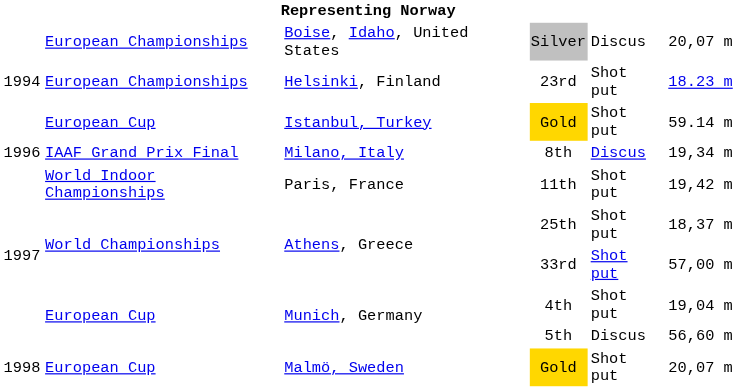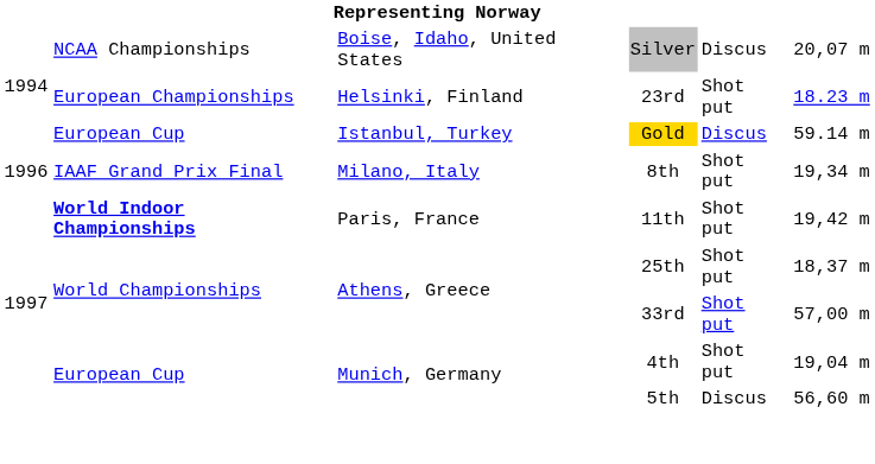 <table>
 <tr>
 <th colspan="6">Representing Norway</th>
 </tr>
 <tr>
 <td rowspan=3>1994</td>
-<td><a href='#'>European Championships</a></td>
+<td><a href='#'>NCAA</a> Championships</td>
 <td><a href='#'>Boise</a>, <a href='#'>Idaho</a>, United States</td>
 <td bgcolor="silver" align="center">Silver</td>
 <td>Discus</td>
 <td>20,07 m</td>
 </tr>
 <tr>
 <td><a href='#'>European Championships</a></td>
 <td><a href='#'>Helsinki</a>, Finland</td>
 <td align="center">23rd</td>
 <td>Shot put</td>
 <td><a href='#'>18.23 m</a></td>
 </tr>
 <tr>
 <td><a href='#'>European Cup</a></td>
 <td><a href='#'>Istanbul, Turkey</a></td>
 <td bgcolor="gold" align="center">Gold</td>
-<td>Shot put</td>
+<td><a href='#'>Discus</a></td>
 <td>59.14 m</td>
 </tr>
 <tr>
 <td>1996</td>
 <td><a href='#'>IAAF Grand Prix Final</a></td>
 <td><a href='#'>Milano, Italy</a></td>
 <td align="center">8th</td>
-<td><a href='#'>Discus</a></td>
+<td>Shot put</td>
 <td>19,34 m</td>
 </tr>
 <tr>
 <td rowspan=5>1997</td>
-<td><a href='#'>World Indoor Championships</a></td>
+<td><strong><a href='#'>World Indoor Championships</a></strong></td>
 <td>Paris, France</td>
 <td align="center">11th</td>
 <td>Shot put</td>
 <td>19,42 m</td>
 </tr>
 <tr>
 <td rowspan=2><a href='#'>World Championships</a></td>
 <td rowspan=2><a href='#'>Athens</a>, Greece</td>
 <td align="center">25th</td>
 <td>Shot put</td>
 <td>18,37 m</td>
 </tr>
 <tr>
 <td align="center">33rd</td>
 <td><a href='#'>Shot put</a></td>
 <td>57,00 m</td>
 </tr>
 <tr>
 <td rowspan=2><a href='#'>European Cup</a></td>
 <td rowspan=2><a href='#'>Munich</a>, Germany</td>
 <td align="center">4th</td>
 <td>Shot put</td>
 <td>19,04 m</td>
 </tr>
 <tr>
 <td align="center">5th</td>
 <td>Discus</td>
 <td>56,60 m</td>
 </tr>
-<tr>
-<td>1998</td>
-<td><a href='#'>European Cup</a></td>
-<td><a href='#'>Malmö, Sweden</a></td>
-<td bgcolor="gold" align="center">Gold</td>
-<td>Shot put</td>
-<td>20,07 m</td>
-</tr>
 </table>
